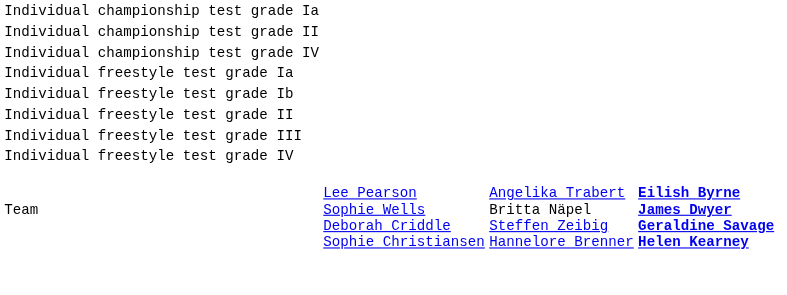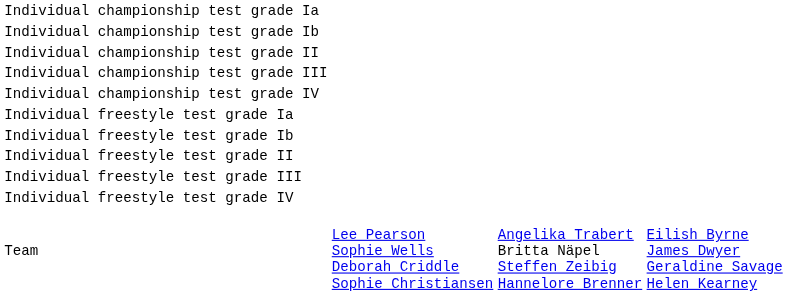 <table>
 <tr>
 <td>Individual championship test grade Ia<br></td>
 <td></td>
 <td></td>
 <td></td>
 </tr>
 <tr>
+<td>Individual championship test grade Ib<br></td>
+<td></td>
+<td></td>
+<td></td>
+</tr>
+<tr>
 <td>Individual championship test grade II<br></td>
+<td></td>
+<td></td>
+<td></td>
+</tr>
+<tr>
+<td>Individual championship test grade III<br></td>
 <td></td>
 <td></td>
 <td></td>
 </tr>
 <tr>
 <td>Individual championship test grade IV<br></td>
 <td></td>
 <td></td>
 <td></td>
 </tr>
 <tr>
 <td>Individual freestyle test grade Ia<br></td>
 <td></td>
 <td></td>
 <td></td>
 </tr>
 <tr>
 <td>Individual freestyle test grade Ib<br></td>
 <td></td>
 <td></td>
 <td></td>
 </tr>
 <tr>
 <td>Individual freestyle test grade II<br></td>
 <td></td>
 <td></td>
 <td></td>
 </tr>
 <tr>
 <td>Individual freestyle test grade III<br></td>
 <td></td>
 <td></td>
 <td></td>
 </tr>
 <tr>
 <td>Individual freestyle test grade IV<br></td>
 <td></td>
 <td></td>
 <td></td>
 </tr>
 <tr>
 <td>Team<br></td>
 <td><br><a href='#'>Lee Pearson</a><br><a href='#'>Sophie Wells</a><br><a href='#'>Deborah Criddle</a><br><a href='#'>Sophie Christiansen</a></td>
 <td><br><a href='#'>Angelika Trabert</a><br>Britta Näpel<br><a href='#'>Steffen Zeibig</a><br><a href='#'>Hannelore Brenner</a></td>
-<td><strong><br><a href='#'>Eilish Byrne</a><br><a href='#'>James Dwyer</a><br><a href='#'>Geraldine Savage</a><br><a href='#'>Helen Kearney</a></strong></td>
+<td><br><a href='#'>Eilish Byrne</a><br><a href='#'>James Dwyer</a><br><a href='#'>Geraldine Savage</a><br><a href='#'>Helen Kearney</a></td>
 </tr>
 </table>
